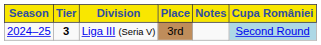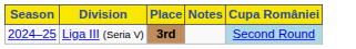 <table class="wikitable" style="text-align:center; font-size:90%">
 <tr>
 <th style="background:#f9e700;color:#304da1;border:1px solid #373435;">Season</th>
-<th style="background:#f9e700;color:#304da1;border:1px solid #373435;">Tier</th>
 <th style="background:#f9e700;color:#304da1;border:1px solid #373435;">Division</th>
 <th style="background:#f9e700;color:#304da1;border:1px solid #373435;">Place</th>
 <th style="background:#f9e700;color:#304da1;border:1px solid #373435;">Notes</th>
 <th style="background:#f9e700;color:#304da1;border:1px solid #373435;">Cupa României</th>
 </tr>
 <tr>
 <td><a href='#'>2024–25</a></td>
-<td><strong>3</strong></td>
 <td><a href='#'>Liga III</a> <small>(Seria V)</small></td>
-<td align=center bgcolor=#BF8D5B>3rd</td>
+<td align=center bgcolor=#BF8D5B><strong>3rd</strong></td>
 <td></td>
 <td style="background: lightblue;"><a href='#'>Second Round</a></td>
 </tr>
 </table>
